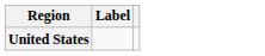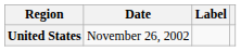 <table class="wikitable plainrowheaders">
 <tr>
 <th scope="col">Region</th>
+<th scope="col">Date</th>
 <th scope="col">Label</th>
 <th scope="col"></th>
 </tr>
 <tr>
 <th scope="row">United States</th>
+<td>November 26, 2002</td>
 <td></td>
 <td align="center"></td>
 </tr>
 </table>
